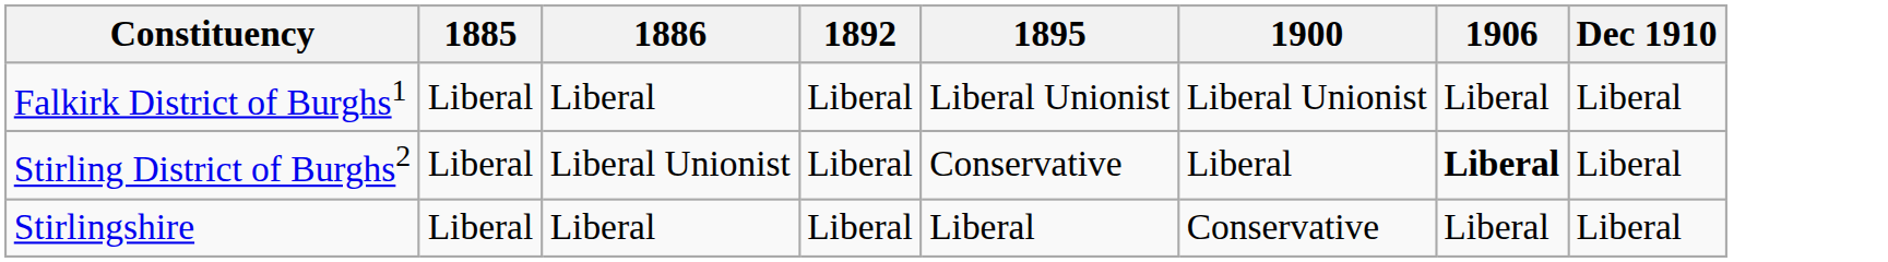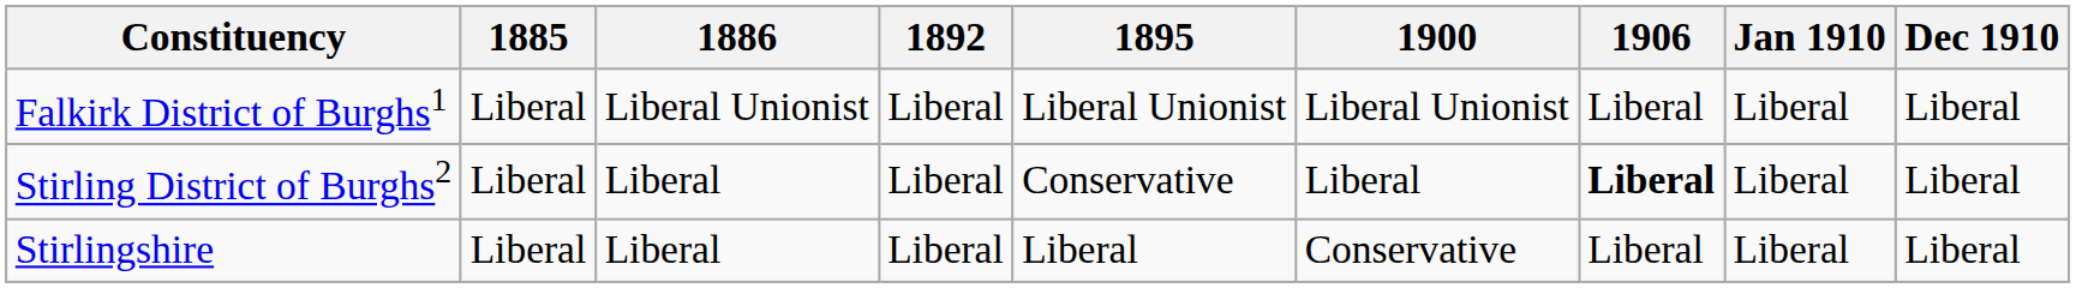 <table class="wikitable sortable">
 <tr>
 <th>Constituency</th>
 <th>1885</th>
 <th>1886</th>
 <th>1892</th>
 <th>1895</th>
 <th>1900</th>
 <th>1906</th>
+<th>Jan 1910</th>
 <th>Dec 1910</th>
 </tr>
 <tr>
 <td><a href='#'>Falkirk District of Burghs</a><sup>1</sup></td>
 <td bgcolor=>Liberal</td>
-<td bgcolor=>Liberal</td>
+<td bgcolor=>Liberal Unionist</td>
 <td bgcolor=>Liberal</td>
 <td bgcolor=>Liberal Unionist</td>
 <td bgcolor=>Liberal Unionist</td>
+<td bgcolor=>Liberal</td>
 <td bgcolor=>Liberal</td>
 <td bgcolor=>Liberal</td>
 </tr>
 <tr>
 <td><a href='#'>Stirling District of Burghs</a><sup>2</sup></td>
 <td bgcolor=>Liberal</td>
-<td bgcolor=>Liberal Unionist</td>
+<td bgcolor=>Liberal</td>
 <td bgcolor=>Liberal</td>
 <td bgcolor=>Conservative</td>
 <td bgcolor=>Liberal</td>
 <td bgcolor=><strong>Liberal</strong></td>
+<td bgcolor=>Liberal</td>
 <td bgcolor=>Liberal</td>
 </tr>
 <tr>
 <td><a href='#'>Stirlingshire</a></td>
 <td bgcolor=>Liberal</td>
 <td bgcolor=>Liberal</td>
 <td bgcolor=>Liberal</td>
 <td bgcolor=>Liberal</td>
 <td bgcolor=>Conservative</td>
 <td bgcolor=>Liberal</td>
 <td bgcolor=>Liberal</td>
+<td bgcolor=>Liberal</td>
 </tr>
 </table>
